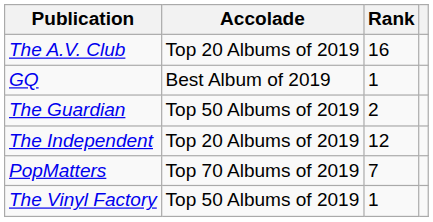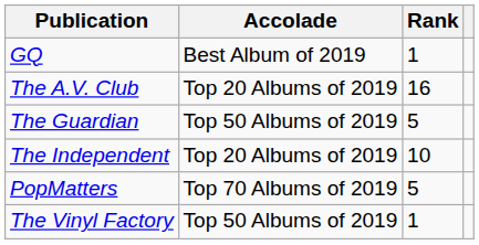 <table class="wikitable sortable">
 <tr>
 <th>Publication</th>
 <th>Accolade</th>
 <th>Rank</th>
 <th class="unsortable"></th>
 </tr>
 <tr>
+<td><em><a href='#'>GQ</a></em></td>
+<td>Best Album of 2019</td>
+<td>1</td>
+<td></td>
+</tr>
+<tr>
 <td><em><a href='#'>The A.V. Club</a></em></td>
 <td>Top 20 Albums of 2019</td>
 <td>16</td>
 <td></td>
 </tr>
 <tr>
-<td><em><a href='#'>GQ</a></em></td>
-<td>Best Album of 2019</td>
-<td>1</td>
-<td></td>
-</tr>
-<tr>
 <td><em><a href='#'>The Guardian</a></em></td>
 <td>Top 50 Albums of 2019</td>
-<td>2</td>
+<td>5</td>
 <td></td>
 </tr>
 <tr>
 <td><em><a href='#'>The Independent</a></em></td>
 <td>Top 20 Albums of 2019</td>
-<td>12</td>
+<td>10</td>
 <td></td>
 </tr>
 <tr>
 <td><em><a href='#'>PopMatters</a></em></td>
 <td>Top 70 Albums of 2019</td>
-<td>7</td>
+<td>5</td>
 <td></td>
 </tr>
 <tr>
 <td><em><a href='#'>The Vinyl Factory</a></em></td>
 <td>Top 50 Albums of 2019</td>
 <td>1</td>
 <td></td>
 </tr>
 </table>
